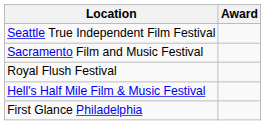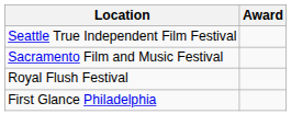 <table class="wikitable" ">
 <tr>
 <th>Location</th>
 <th>Award</th>
 </tr>
 <tr>
 <td><a href='#'>Seattle</a> True Independent Film Festival</td>
 <td></td>
 </tr>
 <tr>
 <td><a href='#'>Sacramento</a> Film and Music Festival</td>
 <td></td>
 </tr>
 <tr>
 <td>Royal Flush Festival</td>
 <td></td>
 </tr>
 <tr>
-<td><a href='#'>Hell's Half Mile Film & Music Festival</a></td>
-<td></td>
-</tr>
-<tr>
 <td>First Glance <a href='#'>Philadelphia</a></td>
 <td></td>
 </tr>
 </table>
